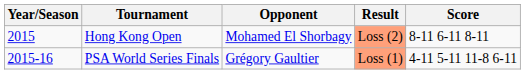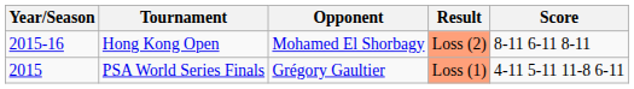 <table class="wikitable">
 <tr>
 <th>Year/Season</th>
 <th>Tournament</th>
 <th>Opponent</th>
 <th>Result</th>
 <th>Score</th>
 </tr>
 <tr>
-<td><a href='#'>2015</a></td>
+<td><a href='#'>2015-16</a></td>
 <td><a href='#'>Hong Kong Open</a></td>
 <td><a href='#'>Mohamed El Shorbagy</a></td>
 <td bgcolor="ffa07a">Loss (2)</td>
 <td>8-11 6-11 8-11</td>
 </tr>
 <tr>
-<td><a href='#'>2015-16</a></td>
+<td><a href='#'>2015</a></td>
 <td><a href='#'>PSA World Series Finals</a></td>
 <td><a href='#'>Grégory Gaultier</a></td>
 <td bgcolor="ffa07a">Loss (1)</td>
 <td>4-11 5-11 11-8 6-11</td>
 </tr>
 </table>
